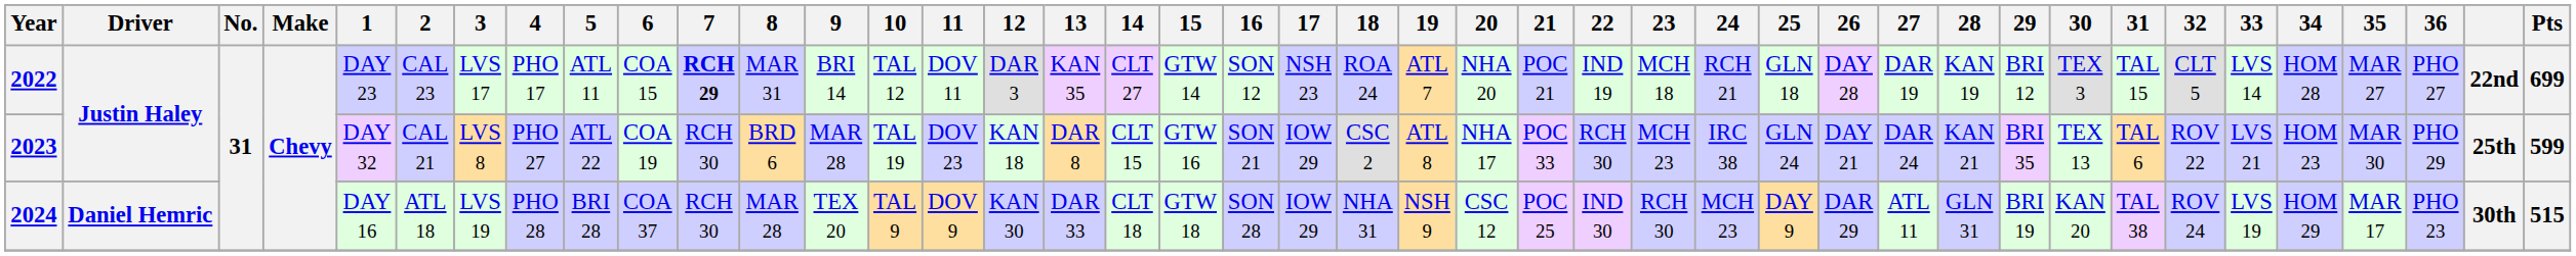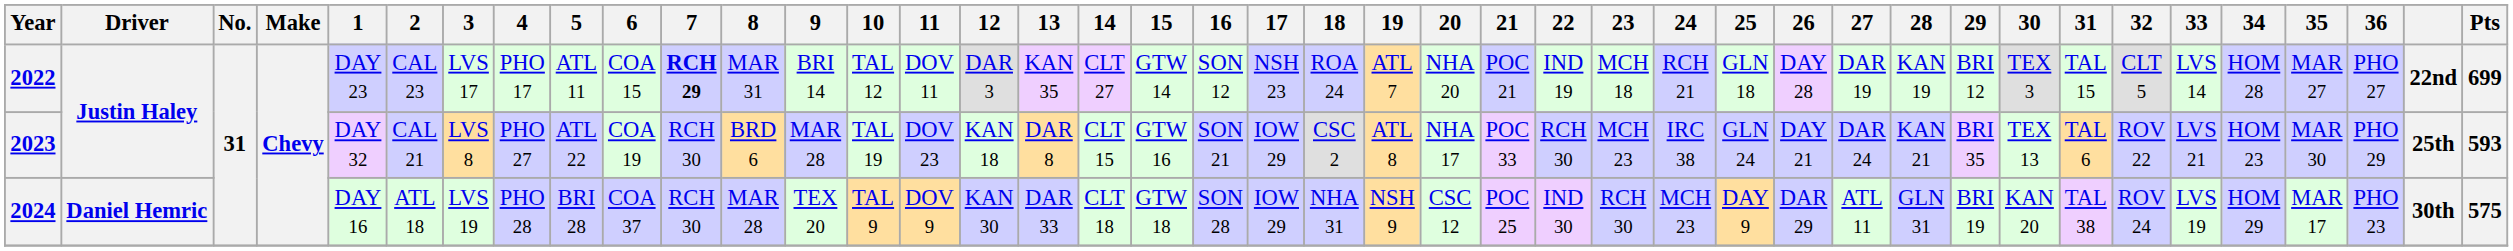 <table class="wikitable" style="text-align:center; font-size:75%">
 <tr>
 <th>Year</th>
 <th>Driver</th>
 <th>No.</th>
 <th>Make</th>
 <th>1</th>
 <th>2</th>
 <th>3</th>
 <th>4</th>
 <th>5</th>
 <th>6</th>
 <th>7</th>
 <th>8</th>
 <th>9</th>
 <th>10</th>
 <th>11</th>
 <th>12</th>
 <th>13</th>
 <th>14</th>
 <th>15</th>
 <th>16</th>
 <th>17</th>
 <th>18</th>
 <th>19</th>
 <th>20</th>
 <th>21</th>
 <th>22</th>
 <th>23</th>
 <th>24</th>
 <th>25</th>
 <th>26</th>
 <th>27</th>
 <th>28</th>
 <th>29</th>
 <th>30</th>
 <th>31</th>
 <th>32</th>
 <th>33</th>
 <th>34</th>
 <th>35</th>
 <th>36</th>
 <th></th>
 <th>Pts</th>
 </tr>
 <tr>
 <th><a href='#'>2022</a></th>
 <th rowspan=2><a href='#'>Justin Haley</a></th>
 <th rowspan="3">31</th>
 <th rowspan="3"><a href='#'>Chevy</a></th>
 <td style="background:#CFCFFF;"><a href='#'>DAY</a><br><small>23</small></td>
 <td style="background:#CFCFFF;"><a href='#'>CAL</a><br><small>23</small></td>
 <td style="background:#DFFFDF;"><a href='#'>LVS</a><br><small>17</small></td>
 <td style="background:#DFFFDF;"><a href='#'>PHO</a><br><small>17</small></td>
 <td style="background:#DFFFDF;"><a href='#'>ATL</a><br><small>11</small></td>
 <td style="background:#DFFFDF;"><a href='#'>COA</a><br><small>15</small></td>
 <td style="background:#CFCFFF;"><strong><a href='#'>RCH</a><br><small>29</small></strong></td>
 <td style="background:#CFCFFF;"><a href='#'>MAR</a><br><small>31</small></td>
 <td style="background:#DFFFDF;"><a href='#'>BRI</a><br><small>14</small></td>
 <td style="background:#DFFFDF;"><a href='#'>TAL</a><br><small>12</small></td>
 <td style="background:#DFFFDF;"><a href='#'>DOV</a><br><small>11</small></td>
 <td style="background:#DFDFDF;"><a href='#'>DAR</a><br><small>3</small></td>
 <td style="background:#EFCFFF;"><a href='#'>KAN</a><br><small>35</small></td>
 <td style="background:#EFCFFF;"><a href='#'>CLT</a><br><small>27</small></td>
 <td style="background:#DFFFDF;"><a href='#'>GTW</a><br><small>14</small></td>
 <td style="background:#DFFFDF;"><a href='#'>SON</a><br><small>12</small></td>
 <td style="background:#CFCFFF;"><a href='#'>NSH</a><br><small>23</small></td>
 <td style="background:#CFCFFF;"><a href='#'>ROA</a><br><small>24</small></td>
 <td style="background:#FFDF9F;"><a href='#'>ATL</a><br><small>7</small></td>
 <td style="background:#DFFFDF;"><a href='#'>NHA</a><br><small>20</small></td>
 <td style="background:#CFCFFF;"><a href='#'>POC</a><br><small>21</small></td>
 <td style="background:#DFFFDF;"><a href='#'>IND</a><br><small>19</small></td>
 <td style="background:#DFFFDF;"><a href='#'>MCH</a> <br><small>18</small></td>
 <td style="background:#CFCFFF;"><a href='#'>RCH</a><br><small>21</small></td>
 <td style="background:#DFFFDF;"><a href='#'>GLN</a> <br><small>18</small></td>
 <td style="background:#EFCFFF;"><a href='#'>DAY</a><br><small>28</small></td>
 <td style="background:#DFFFDF;"><a href='#'>DAR</a><br><small>19</small></td>
 <td style="background:#DFFFDF;"><a href='#'>KAN</a><br><small>19</small></td>
 <td style="background:#DFFFDF;"><a href='#'>BRI</a><br><small>12</small></td>
 <td style="background:#DFDFDF;"><a href='#'>TEX</a><br><small>3</small></td>
 <td style="background:#DFFFDF;"><a href='#'>TAL</a><br><small>15</small></td>
 <td style="background:#DFDFDF;"><a href='#'>CLT</a><br><small>5</small></td>
 <td style="background:#DFFFDF;"><a href='#'>LVS</a><br><small>14</small></td>
 <td style="background:#CFCFFF;"><a href='#'>HOM</a><br><small>28</small></td>
 <td style="background:#CFCFFF;"><a href='#'>MAR</a><br><small>27</small></td>
 <td style="background:#CFCFFF;"><a href='#'>PHO</a><br><small>27</small></td>
 <th>22nd</th>
 <th>699</th>
 </tr>
 <tr>
 <th><a href='#'>2023</a></th>
 <td style="background:#EFCFFF;"><a href='#'>DAY</a><br><small>32</small></td>
 <td style="background:#CFCFFF;"><a href='#'>CAL</a><br><small>21</small></td>
 <td style="background:#FFDF9F;"><a href='#'>LVS</a><br><small>8</small></td>
 <td style="background:#CFCFFF;"><a href='#'>PHO</a><br><small>27</small></td>
 <td style="background:#CFCFFF;"><a href='#'>ATL</a><br><small>22</small></td>
 <td style="background:#DFFFDF;"><a href='#'>COA</a><br><small>19</small></td>
 <td style="background:#CFCFFF;"><a href='#'>RCH</a><br><small>30</small></td>
 <td style="background:#FFDF9F;"><a href='#'>BRD</a><br><small>6</small></td>
 <td style="background:#CFCFFF;"><a href='#'>MAR</a><br><small>28</small></td>
 <td style="background:#DFFFDF;"><a href='#'>TAL</a><br><small>19</small></td>
 <td style="background:#CFCFFF;"><a href='#'>DOV</a><br><small>23</small></td>
 <td style="background:#DFFFDF;"><a href='#'>KAN</a><br><small>18</small></td>
 <td style="background:#FFDF9F;"><a href='#'>DAR</a><br><small>8</small></td>
 <td style="background:#DFFFDF;"><a href='#'>CLT</a><br><small>15</small></td>
 <td style="background:#DFFFDF;"><a href='#'>GTW</a><br><small>16</small></td>
 <td style="background:#CFCFFF;"><a href='#'>SON</a><br><small>21</small></td>
 <td style="background:#CFCFFF;"><a href='#'>IOW</a><br><small>29</small></td>
 <td style="background:#DFDFDF;"><a href='#'>CSC</a><br><small>2</small></td>
 <td style="background:#FFDF9F;"><a href='#'>ATL</a><br><small>8</small></td>
 <td style="background:#DFFFDF;"><a href='#'>NHA</a><br><small>17</small></td>
 <td style="background:#EFCFFF;"><a href='#'>POC</a><br><small>33</small></td>
 <td style="background:#CFCFFF;"><a href='#'>RCH</a><br><small>30</small></td>
 <td style="background:#CFCFFF;"><a href='#'>MCH</a><br><small>23</small></td>
 <td style="background:#CFCFFF;"><a href='#'>IRC</a><br><small>38</small></td>
 <td style="background:#CFCFFF;"><a href='#'>GLN</a><br><small>24</small></td>
 <td style="background:#CFCFFF;"><a href='#'>DAY</a><br><small>21</small></td>
 <td style="background:#CFCFFF;"><a href='#'>DAR</a><br><small>24</small></td>
 <td style="background:#CFCFFF;"><a href='#'>KAN</a><br><small>21</small></td>
 <td style="background:#EFCFFF;"><a href='#'>BRI</a><br><small>35</small></td>
 <td style="background:#DFFFDF;"><a href='#'>TEX</a><br><small>13</small></td>
 <td style="background:#FFDF9F;"><a href='#'>TAL</a><br><small>6</small></td>
 <td style="background:#CFCFFF;"><a href='#'>ROV</a><br><small>22</small></td>
 <td style="background:#CFCFFF;"><a href='#'>LVS</a><br><small>21</small></td>
 <td style="background:#CFCFFF;"><a href='#'>HOM</a><br><small>23</small></td>
 <td style="background:#CFCFFF;"><a href='#'>MAR</a><br><small>30</small></td>
 <td style="background:#CFCFFF;"><a href='#'>PHO</a><br><small>29</small></td>
 <th>25th</th>
-<th>599</th>
+<th>593</th>
 </tr>
 <tr>
 <th><a href='#'>2024</a></th>
 <th><a href='#'>Daniel Hemric</a></th>
 <td style="background:#DFFFDF;"><a href='#'>DAY</a><br><small>16</small></td>
 <td style="background:#DFFFDF;"><a href='#'>ATL</a><br><small>18</small></td>
 <td style="background:#DFFFDF;"><a href='#'>LVS</a><br><small>19</small></td>
 <td style="background:#CFCFFF;"><a href='#'>PHO</a><br><small>28</small></td>
 <td style="background:#CFCFFF;"><a href='#'>BRI</a><br><small>28</small></td>
 <td style="background:#CFCFFF;"><a href='#'>COA</a><br><small>37</small></td>
 <td style="background:#CFCFFF;"><a href='#'>RCH</a><br><small>30</small></td>
 <td style="background:#CFCFFF;"><a href='#'>MAR</a><br><small>28</small></td>
 <td style="background:#DFFFDF;"><a href='#'>TEX</a><br><small>20</small></td>
 <td style="background:#FFDF9F;"><a href='#'>TAL</a><br><small>9</small></td>
 <td style="background:#FFDF9F;"><a href='#'>DOV</a><br><small>9</small></td>
 <td style="background:#CFCFFF;"><a href='#'>KAN</a><br><small>30</small></td>
 <td style="background:#CFCFFF;"><a href='#'>DAR</a><br><small>33</small></td>
 <td style="background:#DFFFDF;"><a href='#'>CLT</a><br><small>18</small></td>
 <td style="background:#DFFFDF;"><a href='#'>GTW</a><br><small>18</small></td>
 <td style="background:#CFCFFF;"><a href='#'>SON</a><br><small>28</small></td>
 <td style="background:#CFCFFF;"><a href='#'>IOW</a><br><small>29</small></td>
 <td style="background:#CFCFFF;"><a href='#'>NHA</a><br><small>31</small></td>
 <td style="background:#FFDF9F;"><a href='#'>NSH</a><br><small>9</small></td>
 <td style="background:#DFFFDF;"><a href='#'>CSC</a><br><small>12</small></td>
 <td style="background:#EFCFFF;"><a href='#'>POC</a><br><small>25</small></td>
 <td style="background:#EFCFFF;"><a href='#'>IND</a><br><small>30</small></td>
 <td style="background:#CFCFFF;"><a href='#'>RCH</a><br><small>30</small></td>
 <td style="background:#CFCFFF;"><a href='#'>MCH</a> <br><small>23</small></td>
 <td style="background:#FFDF9F;"><a href='#'>DAY</a><br><small>9</small></td>
 <td style="background:#CFCFFF;"><a href='#'>DAR</a><br><small>29</small></td>
 <td style="background:#DFFFDF;"><a href='#'>ATL</a><br><small>11</small></td>
 <td style="background:#CFCFFF;"><a href='#'>GLN</a><br><small>31</small></td>
 <td style="background:#DFFFDF;"><a href='#'>BRI</a><br><small>19</small></td>
 <td style="background:#DFFFDF;"><a href='#'>KAN</a><br><small>20</small></td>
 <td style="background:#EFCFFF;"><a href='#'>TAL</a><br><small>38</small></td>
 <td style="background:#CFCFFF;"><a href='#'>ROV</a><br><small>24</small></td>
 <td style="background:#DFFFDF;"><a href='#'>LVS</a><br><small>19</small></td>
 <td style="background:#CFCFFF;"><a href='#'>HOM</a><br><small>29</small></td>
 <td style="background:#DFFFDF;"><a href='#'>MAR</a><br><small>17</small></td>
 <td style="background:#CFCFFF;"><a href='#'>PHO</a><br><small>23</small></td>
 <th>30th</th>
-<th>515</th>
+<th>575</th>
 </tr>
 <tr>
 </tr>
 </table>
